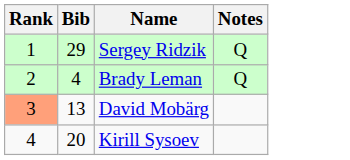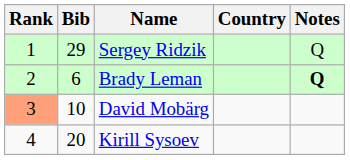 <table class="wikitable" style="text-align:center;">
 <tr>
 <th>Rank</th>
 <th>Bib</th>
 <th>Name</th>
+<th>Country</th>
 <th>Notes</th>
 </tr>
 <tr bgcolor=ccffcc>
 <td>1</td>
 <td>29</td>
 <td align=left><a href='#'>Sergey Ridzik</a></td>
+<td align=left></td>
 <td>Q</td>
 </tr>
 <tr bgcolor=ccffcc>
 <td>2</td>
-<td>4</td>
+<td>6</td>
 <td align=left><a href='#'>Brady Leman</a></td>
-<td>Q</td>
+<td align=left></td>
+<td><strong>Q</strong></td>
 </tr>
 <tr>
 <td style="background: lightsalmon;">3</td>
-<td>13</td>
+<td>10</td>
 <td align=left><a href='#'>David Mobärg</a></td>
+<td align=left></td>
 <td></td>
 </tr>
 <tr>
 <td>4</td>
 <td>20</td>
 <td align=left><a href='#'>Kirill Sysoev</a></td>
+<td align=left></td>
 <td></td>
 </tr>
 </table>
